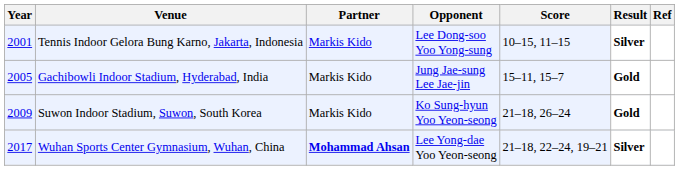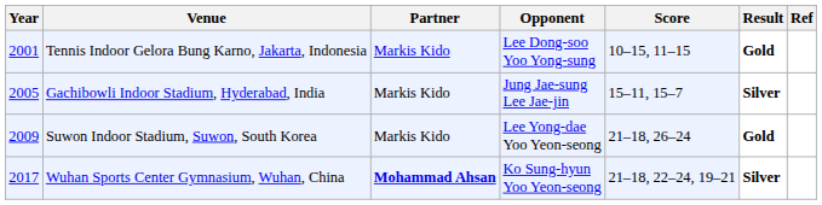 <table class="sortable wikitable" style="font-size: 90%">
 <tr>
 <th>Year</th>
 <th>Venue</th>
 <th>Partner</th>
 <th>Opponent</th>
 <th>Score</th>
 <th>Result</th>
 <th>Ref</th>
 </tr>
 <tr style="background:#ECF2FF">
 <td align="center"><a href='#'>2001</a></td>
 <td align="left">Tennis Indoor Gelora Bung Karno, <a href='#'>Jakarta</a>, Indonesia</td>
 <td align="left"> <a href='#'>Markis Kido</a></td>
 <td align="left"> <a href='#'>Lee Dong-soo</a><br> <a href='#'>Yoo Yong-sung</a></td>
 <td align="left">10–15, 11–15</td>
-<td style="text-align:left; background:white"> <strong>Silver</strong></td>
+<td style="text-align:left; background:white"> <strong>Gold</strong></td>
 <td style="text-align:center; background:white"></td>
 </tr>
 <tr style="background:#ECF2FF">
 <td align="center"><a href='#'>2005</a></td>
 <td align="left"><a href='#'>Gachibowli Indoor Stadium</a>, <a href='#'>Hyderabad</a>, India</td>
 <td align="left"> Markis Kido</td>
 <td align="left"> <a href='#'>Jung Jae-sung</a><br> <a href='#'>Lee Jae-jin</a></td>
 <td align="left">15–11, 15–7</td>
-<td style="text-align:left; background:white"> <strong>Gold</strong></td>
+<td style="text-align:left; background:white"> <strong>Silver</strong></td>
 <td style="text-align:center; background:white"></td>
 </tr>
 <tr style="background:#ECF2FF">
 <td align="center"><a href='#'>2009</a></td>
 <td align="left">Suwon Indoor Stadium, <a href='#'>Suwon</a>, South Korea</td>
 <td align="left"> Markis Kido</td>
-<td align="left"> <a href='#'>Ko Sung-hyun</a><br> <a href='#'>Yoo Yeon-seong</a></td>
+<td align="left"> <a href='#'>Lee Yong-dae</a><br> Yoo Yeon-seong</td>
 <td align="left">21–18, 26–24</td>
 <td style="text-align:left; background:white"> <strong>Gold</strong></td>
 <td style="text-align:center; background:white"></td>
 </tr>
 <tr style="background:#ECF2FF">
 <td align="center"><a href='#'>2017</a></td>
 <td align="left"><a href='#'>Wuhan Sports Center Gymnasium</a>, <a href='#'>Wuhan</a>, China</td>
 <td align="left"><strong> <a href='#'>Mohammad Ahsan</a></strong></td>
-<td align="left"> <a href='#'>Lee Yong-dae</a><br> Yoo Yeon-seong</td>
+<td align="left"> <a href='#'>Ko Sung-hyun</a><br> <a href='#'>Yoo Yeon-seong</a></td>
 <td align="left">21–18, 22–24, 19–21</td>
 <td style="text-align:left; background:white"> <strong>Silver</strong></td>
 <td style="text-align:center; background:white"></td>
 </tr>
 </table>
